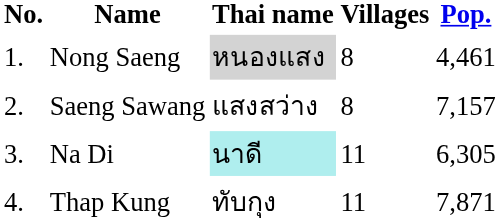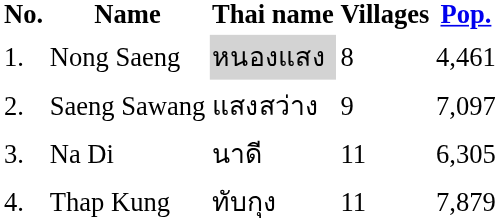 <table>
 <tr>
 <th>No.</th>
 <th>Name</th>
 <th>Thai name</th>
 <th>Villages</th>
 <th><a href='#'>Pop.</a></th>
 </tr>
 <tr>
 <td>1.</td>
 <td>Nong Saeng</td>
 <td style="background: lightgrey;">หนองแสง</td>
 <td>8</td>
 <td>4,461</td>
 <td></td>
 </tr>
 <tr>
 <td>2.</td>
 <td>Saeng Sawang</td>
 <td>แสงสว่าง</td>
-<td>8</td>
-<td>7,157</td>
+<td>9</td>
+<td>7,097</td>
 <td></td>
 </tr>
 <tr>
 <td>3.</td>
 <td>Na Di</td>
-<td style="background: paleturquoise;">นาดี</td>
+<td>นาดี</td>
 <td>11</td>
 <td>6,305</td>
 <td></td>
 </tr>
 <tr>
 <td>4.</td>
 <td>Thap Kung</td>
 <td>ทับกุง</td>
 <td>11</td>
-<td>7,871</td>
+<td>7,879</td>
 <td></td>
 </tr>
 </table>
